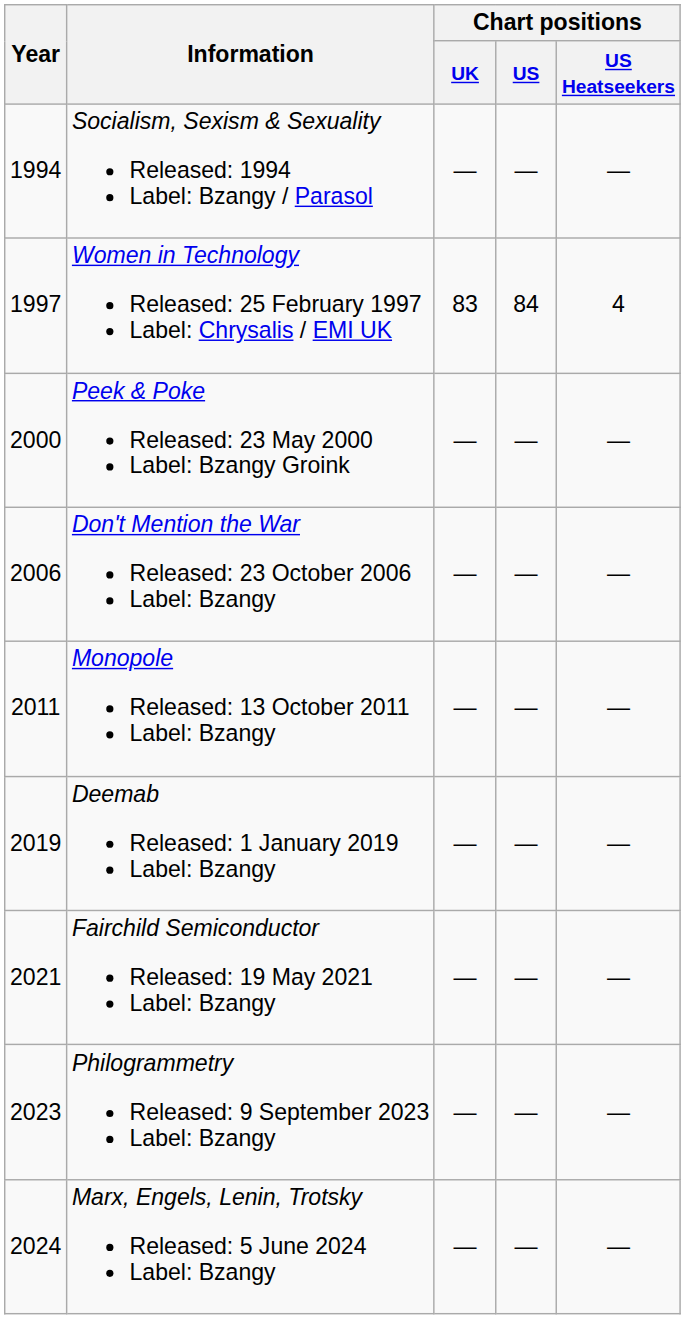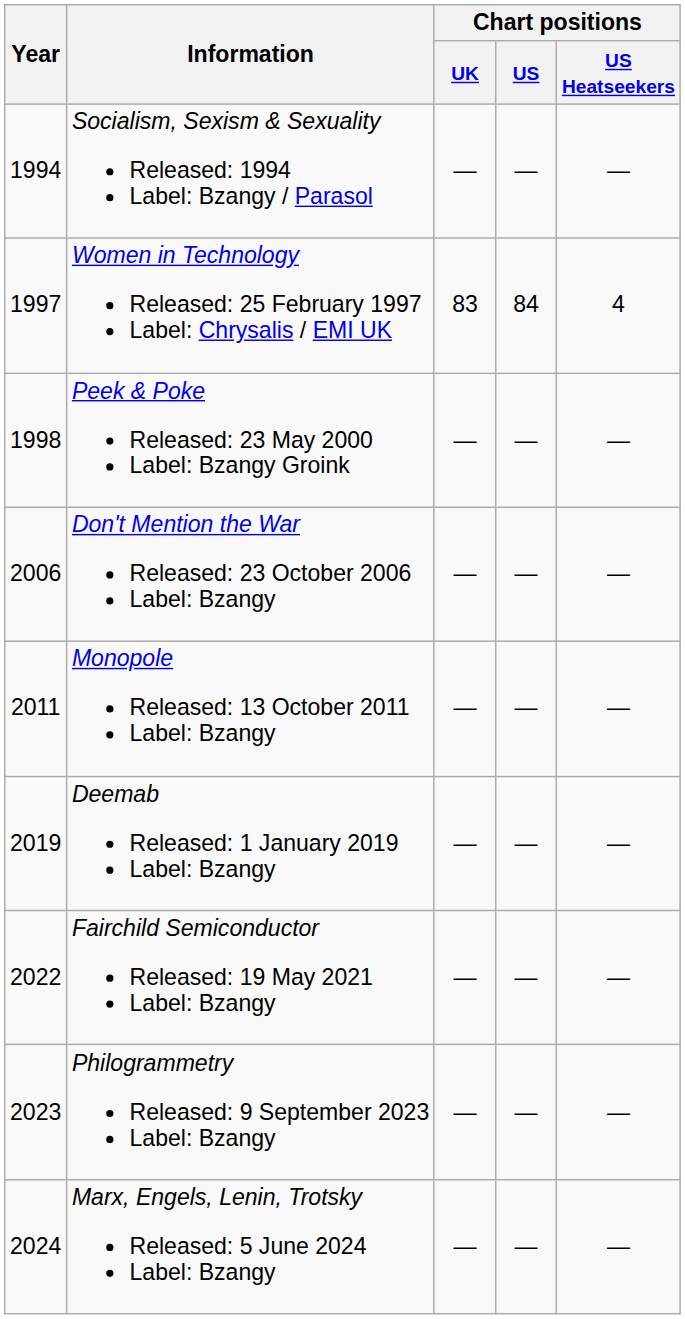 <table class="wikitable" style=text-align:center;>
 <tr>
 <th rowspan="2">Year</th>
 <th rowspan="2">Information</th>
 <th colspan="3">Chart positions</th>
 </tr>
 <tr>
 <th width="35"><small><a href='#'>UK</a></small></th>
 <th width="35"><small><a href='#'>US</a></small></th>
 <th width="35"><small><a href='#'>US Heatseekers</a></small></th>
 </tr>
 <tr>
 <td>1994</td>
 <td align="left"><em>Socialism, Sexism & Sexuality</em><br><ul><li>Released: 1994</li><li>Label: Bzangy / <a href='#'>Parasol</a></li></ul></td>
 <td>—</td>
 <td>—</td>
 <td>—</td>
 </tr>
 <tr>
 <td>1997</td>
 <td align="left"><em><a href='#'>Women in Technology</a></em><br><ul><li>Released: 25 February 1997</li><li>Label: <a href='#'>Chrysalis</a> / <a href='#'>EMI UK</a></li></ul></td>
 <td>83</td>
 <td>84</td>
 <td>4</td>
 </tr>
 <tr>
-<td>2000</td>
+<td>1998</td>
 <td align="left"><em><a href='#'>Peek & Poke</a></em><br><ul><li>Released: 23 May 2000</li><li>Label: Bzangy Groink</li></ul></td>
 <td>—</td>
 <td>—</td>
 <td>—</td>
 </tr>
 <tr>
 <td>2006</td>
 <td align="left"><em><a href='#'>Don't Mention the War</a></em><br><ul><li>Released: 23 October 2006</li><li>Label: Bzangy</li></ul></td>
 <td>—</td>
 <td>—</td>
 <td>—</td>
 </tr>
 <tr>
 <td>2011</td>
 <td align="left"><em><a href='#'>Monopole</a></em><br><ul><li>Released: 13 October 2011</li><li>Label: Bzangy</li></ul></td>
 <td>—</td>
 <td>—</td>
 <td>—</td>
 </tr>
 <tr>
 <td>2019</td>
 <td align="left"><em>Deemab</em><br><ul><li>Released: 1 January 2019</li><li>Label: Bzangy</li></ul></td>
 <td>—</td>
 <td>—</td>
 <td>—</td>
 </tr>
 <tr>
-<td>2021</td>
+<td>2022</td>
 <td align="left"><em>Fairchild Semiconductor</em><br><ul><li>Released: 19 May 2021</li><li>Label: Bzangy</li></ul></td>
 <td>—</td>
 <td>—</td>
 <td>—</td>
 </tr>
 <tr>
 <td>2023</td>
 <td align="left"><em>Philogrammetry</em><br><ul><li>Released: 9 September 2023</li><li>Label: Bzangy</li></ul></td>
 <td>—</td>
 <td>—</td>
 <td>—</td>
 </tr>
 <tr>
 <td>2024</td>
 <td align="left"><em>Marx, Engels, Lenin, Trotsky</em><br><ul><li>Released: 5 June 2024</li><li>Label: Bzangy</li></ul></td>
 <td>—</td>
 <td>—</td>
 <td>—</td>
 </tr>
 </table>
